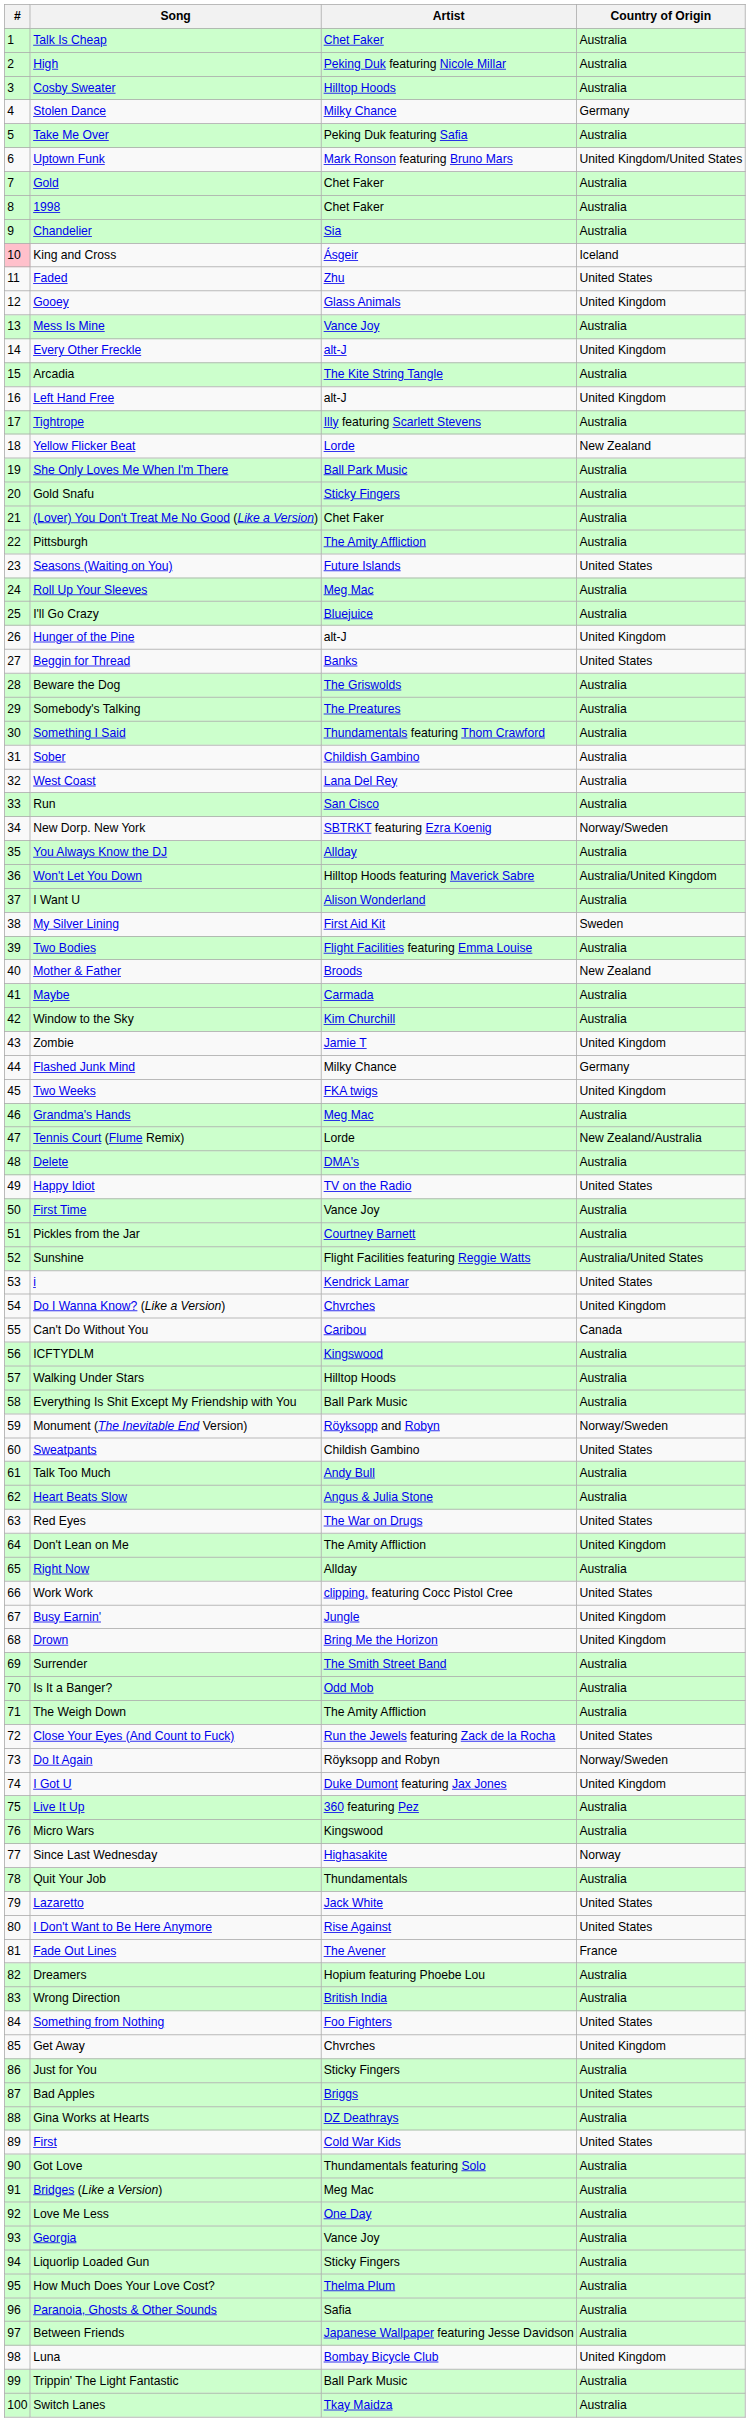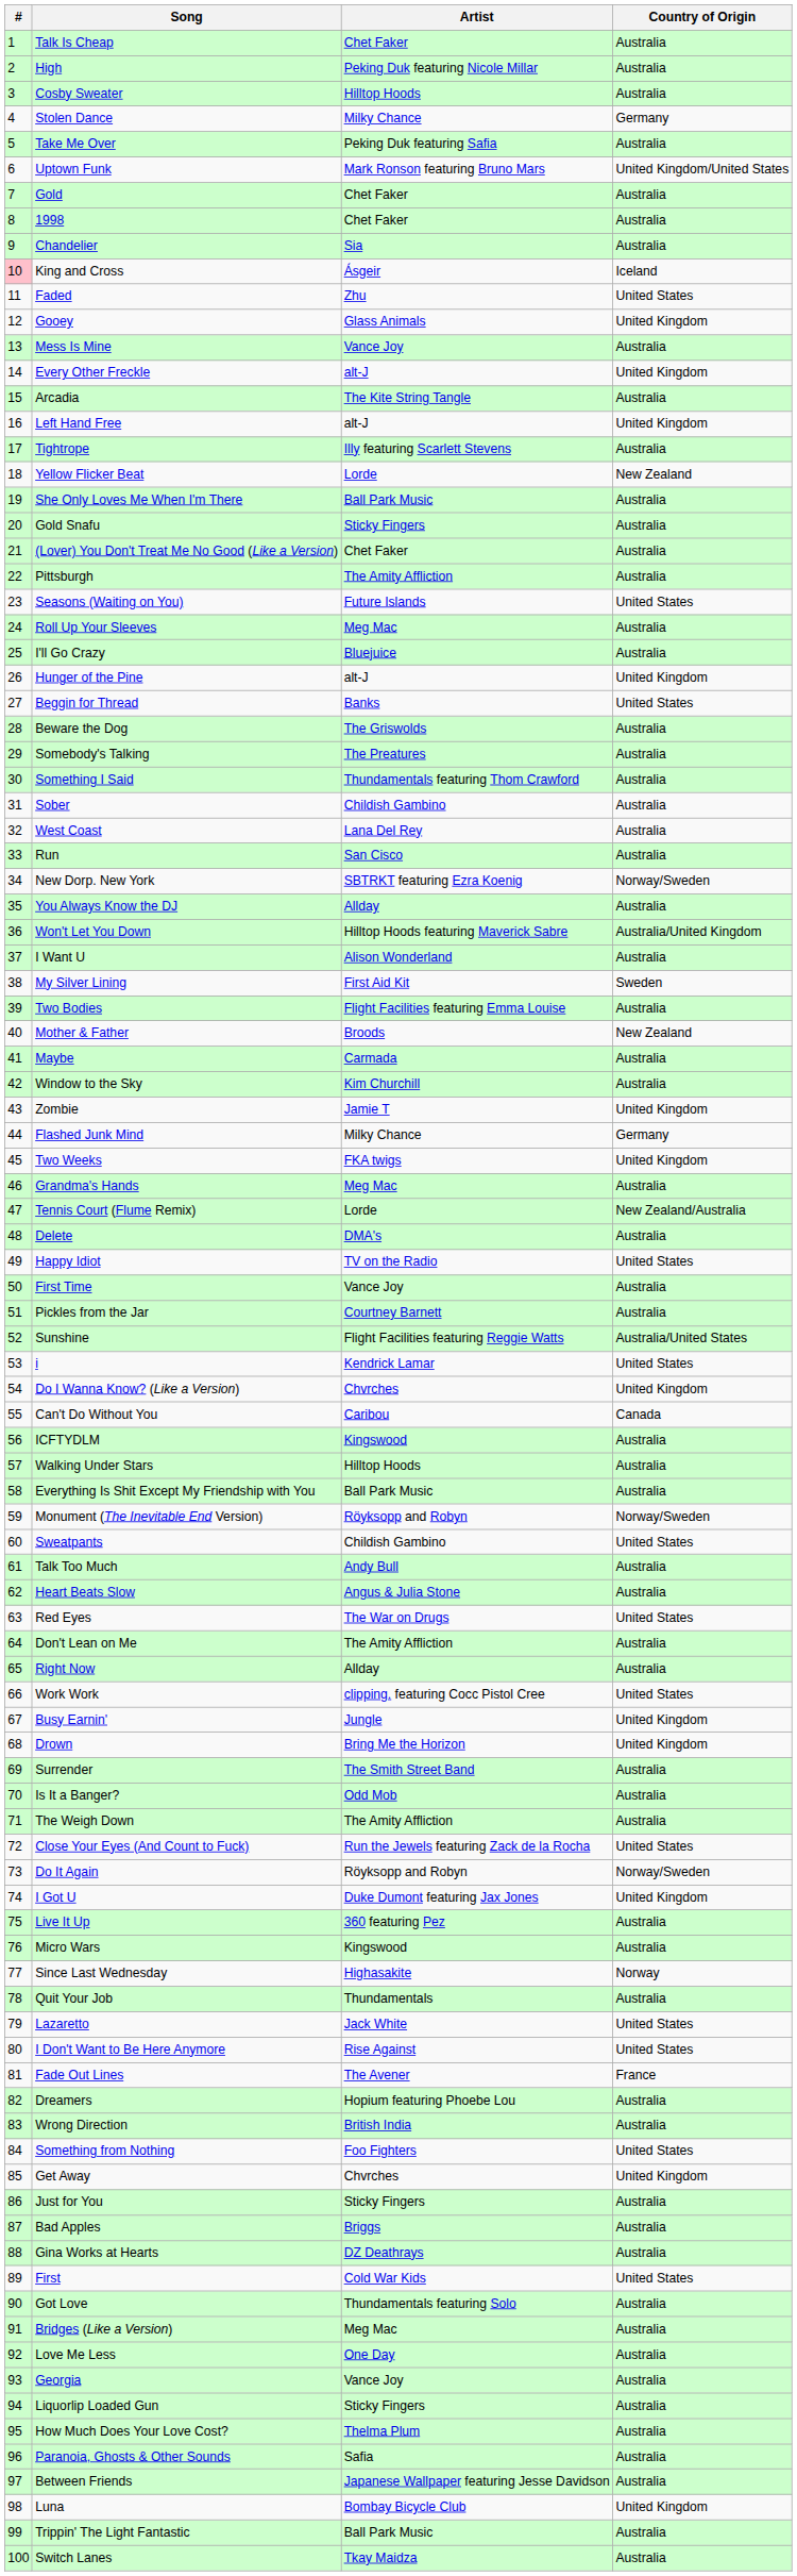 <table class="wikitable sortable" style="font-size:0.95em;line-height:1.5em;">
 <tr>
 <th>#</th>
 <th>Song</th>
 <th>Artist</th>
 <th>Country of Origin</th>
 </tr>
 <tr style="background: #ccffcc">
 <td>1</td>
 <td><a href='#'>Talk Is Cheap</a></td>
 <td><a href='#'>Chet Faker</a></td>
 <td>Australia</td>
 </tr>
 <tr style="background: #ccffcc">
 <td>2</td>
 <td><a href='#'>High</a></td>
 <td><a href='#'>Peking Duk</a> featuring <a href='#'>Nicole Millar</a></td>
 <td>Australia</td>
 </tr>
 <tr style="background: #ccffcc">
 <td>3</td>
 <td><a href='#'>Cosby Sweater</a></td>
 <td><a href='#'>Hilltop Hoods</a></td>
 <td>Australia</td>
 </tr>
 <tr>
 <td>4</td>
 <td><a href='#'>Stolen Dance</a></td>
 <td><a href='#'>Milky Chance</a></td>
 <td>Germany</td>
 </tr>
 <tr style="background: #ccffcc">
 <td>5</td>
 <td><a href='#'>Take Me Over</a></td>
 <td>Peking Duk featuring <a href='#'>Safia</a></td>
 <td>Australia</td>
 </tr>
 <tr>
 <td>6</td>
 <td><a href='#'>Uptown Funk</a></td>
 <td><a href='#'>Mark Ronson</a> featuring <a href='#'>Bruno Mars</a></td>
 <td>United Kingdom/United States</td>
 </tr>
 <tr style="background: #ccffcc">
 <td>7</td>
 <td><a href='#'>Gold</a></td>
 <td>Chet Faker</td>
 <td>Australia</td>
 </tr>
 <tr style="background: #ccffcc">
 <td>8</td>
 <td><a href='#'>1998</a></td>
 <td>Chet Faker</td>
 <td>Australia</td>
 </tr>
 <tr style="background: #ccffcc">
 <td>9</td>
 <td><a href='#'>Chandelier</a></td>
 <td><a href='#'>Sia</a></td>
 <td>Australia</td>
 </tr>
 <tr>
 <td style="background: pink;">10</td>
 <td>King and Cross</td>
 <td><a href='#'>Ásgeir</a></td>
 <td>Iceland</td>
 </tr>
 <tr>
 <td>11</td>
 <td><a href='#'>Faded</a></td>
 <td><a href='#'>Zhu</a></td>
 <td>United States</td>
 </tr>
 <tr>
 <td>12</td>
 <td><a href='#'>Gooey</a></td>
 <td><a href='#'>Glass Animals</a></td>
 <td>United Kingdom</td>
 </tr>
 <tr style="background: #ccffcc">
 <td>13</td>
 <td><a href='#'>Mess Is Mine</a></td>
 <td><a href='#'>Vance Joy</a></td>
 <td>Australia</td>
 </tr>
 <tr>
 <td>14</td>
 <td><a href='#'>Every Other Freckle</a></td>
 <td><a href='#'>alt-J</a></td>
 <td>United Kingdom</td>
 </tr>
 <tr style="background: #ccffcc">
 <td>15</td>
 <td>Arcadia</td>
 <td><a href='#'>The Kite String Tangle</a></td>
 <td>Australia</td>
 </tr>
 <tr>
 <td>16</td>
 <td><a href='#'>Left Hand Free</a></td>
 <td>alt-J</td>
 <td>United Kingdom</td>
 </tr>
 <tr style="background: #ccffcc">
 <td>17</td>
 <td><a href='#'>Tightrope</a></td>
 <td><a href='#'>Illy</a> featuring <a href='#'>Scarlett Stevens</a></td>
 <td>Australia</td>
 </tr>
 <tr>
 <td>18</td>
 <td><a href='#'>Yellow Flicker Beat</a></td>
 <td><a href='#'>Lorde</a></td>
 <td>New Zealand</td>
 </tr>
 <tr style="background: #ccffcc">
 <td>19</td>
 <td><a href='#'>She Only Loves Me When I'm There</a></td>
 <td><a href='#'>Ball Park Music</a></td>
 <td>Australia</td>
 </tr>
 <tr style="background: #ccffcc">
 <td>20</td>
 <td>Gold Snafu</td>
 <td><a href='#'>Sticky Fingers</a></td>
 <td>Australia</td>
 </tr>
 <tr style="background: #ccffcc">
 <td>21</td>
 <td><a href='#'>(Lover) You Don't Treat Me No Good</a> (<em><a href='#'>Like a Version</a></em>)</td>
 <td>Chet Faker</td>
 <td>Australia</td>
 </tr>
 <tr style="background: #ccffcc">
 <td>22</td>
 <td>Pittsburgh</td>
 <td><a href='#'>The Amity Affliction</a></td>
 <td>Australia</td>
 </tr>
 <tr>
 <td>23</td>
 <td><a href='#'>Seasons (Waiting on You)</a></td>
 <td><a href='#'>Future Islands</a></td>
 <td>United States</td>
 </tr>
 <tr style="background: #ccffcc">
 <td>24</td>
 <td><a href='#'>Roll Up Your Sleeves</a></td>
 <td><a href='#'>Meg Mac</a></td>
 <td>Australia</td>
 </tr>
 <tr style="background: #ccffcc">
 <td>25</td>
 <td>I'll Go Crazy</td>
 <td><a href='#'>Bluejuice</a></td>
 <td>Australia</td>
 </tr>
 <tr>
 <td>26</td>
 <td><a href='#'>Hunger of the Pine</a></td>
 <td>alt-J</td>
 <td>United Kingdom</td>
 </tr>
 <tr>
 <td>27</td>
 <td><a href='#'>Beggin for Thread</a></td>
 <td><a href='#'>Banks</a></td>
 <td>United States</td>
 </tr>
 <tr style="background: #ccffcc">
 <td>28</td>
 <td>Beware the Dog</td>
 <td><a href='#'>The Griswolds</a></td>
 <td>Australia</td>
 </tr>
 <tr style="background: #ccffcc">
 <td>29</td>
 <td>Somebody's Talking</td>
 <td><a href='#'>The Preatures</a></td>
 <td>Australia</td>
 </tr>
 <tr style="background: #ccffcc">
 <td>30</td>
 <td><a href='#'>Something I Said</a></td>
 <td><a href='#'>Thundamentals</a> featuring <a href='#'>Thom Crawford</a></td>
 <td>Australia</td>
 </tr>
 <tr>
 <td>31</td>
 <td><a href='#'>Sober</a></td>
 <td><a href='#'>Childish Gambino</a></td>
 <td>Australia</td>
 </tr>
 <tr>
 <td>32</td>
 <td><a href='#'>West Coast</a></td>
 <td><a href='#'>Lana Del Rey</a></td>
 <td>Australia</td>
 </tr>
 <tr style="background: #ccffcc">
 <td>33</td>
 <td>Run</td>
 <td><a href='#'>San Cisco</a></td>
 <td>Australia</td>
 </tr>
 <tr>
 <td>34</td>
 <td>New Dorp. New York</td>
 <td><a href='#'>SBTRKT</a> featuring <a href='#'>Ezra Koenig</a></td>
 <td>Norway/Sweden</td>
 </tr>
 <tr style="background: #ccffcc">
 <td>35</td>
 <td><a href='#'>You Always Know the DJ</a></td>
 <td><a href='#'>Allday</a></td>
 <td>Australia</td>
 </tr>
 <tr style="background: #ccffcc">
 <td>36</td>
 <td><a href='#'>Won't Let You Down</a></td>
 <td>Hilltop Hoods featuring <a href='#'>Maverick Sabre</a></td>
 <td>Australia/United Kingdom</td>
 </tr>
 <tr style="background: #ccffcc">
 <td>37</td>
 <td>I Want U</td>
 <td><a href='#'>Alison Wonderland</a></td>
 <td>Australia</td>
 </tr>
 <tr>
 <td>38</td>
 <td><a href='#'>My Silver Lining</a></td>
 <td><a href='#'>First Aid Kit</a></td>
 <td>Sweden</td>
 </tr>
 <tr style="background: #ccffcc">
 <td>39</td>
 <td><a href='#'>Two Bodies</a></td>
 <td><a href='#'>Flight Facilities</a> featuring <a href='#'>Emma Louise</a></td>
 <td>Australia</td>
 </tr>
 <tr>
 <td>40</td>
 <td><a href='#'>Mother & Father</a></td>
 <td><a href='#'>Broods</a></td>
 <td>New Zealand</td>
 </tr>
 <tr style="background: #ccffcc">
 <td>41</td>
 <td><a href='#'>Maybe</a></td>
 <td><a href='#'>Carmada</a></td>
 <td>Australia</td>
 </tr>
 <tr style="background: #ccffcc">
 <td>42</td>
 <td>Window to the Sky</td>
 <td><a href='#'>Kim Churchill</a></td>
 <td>Australia</td>
 </tr>
 <tr>
 <td>43</td>
 <td>Zombie</td>
 <td><a href='#'>Jamie T</a></td>
 <td>United Kingdom</td>
 </tr>
 <tr>
 <td>44</td>
 <td><a href='#'>Flashed Junk Mind</a></td>
 <td>Milky Chance</td>
 <td>Germany</td>
 </tr>
 <tr>
 <td>45</td>
 <td><a href='#'>Two Weeks</a></td>
 <td><a href='#'>FKA twigs</a></td>
 <td>United Kingdom</td>
 </tr>
 <tr style="background: #ccffcc">
 <td>46</td>
 <td><a href='#'>Grandma's Hands</a></td>
 <td><a href='#'>Meg Mac</a></td>
 <td>Australia</td>
 </tr>
 <tr style="background: #ccffcc">
 <td>47</td>
 <td><a href='#'>Tennis Court</a> (<a href='#'>Flume</a> Remix)</td>
 <td>Lorde</td>
 <td>New Zealand/Australia</td>
 </tr>
 <tr style="background: #ccffcc">
 <td>48</td>
 <td><a href='#'>Delete</a></td>
 <td><a href='#'>DMA's</a></td>
 <td>Australia</td>
 </tr>
 <tr>
 <td>49</td>
 <td><a href='#'>Happy Idiot</a></td>
 <td><a href='#'>TV on the Radio</a></td>
 <td>United States</td>
 </tr>
 <tr style="background: #ccffcc">
 <td>50</td>
 <td><a href='#'>First Time</a></td>
 <td>Vance Joy</td>
 <td>Australia</td>
 </tr>
 <tr style="background: #ccffcc">
 <td>51</td>
 <td>Pickles from the Jar</td>
 <td><a href='#'>Courtney Barnett</a></td>
 <td>Australia</td>
 </tr>
 <tr style="background: #ccffcc">
 <td>52</td>
 <td>Sunshine</td>
 <td>Flight Facilities featuring <a href='#'>Reggie Watts</a></td>
 <td>Australia/United States</td>
 </tr>
 <tr>
 <td>53</td>
 <td><a href='#'>i</a></td>
 <td><a href='#'>Kendrick Lamar</a></td>
 <td>United States</td>
 </tr>
 <tr>
 <td>54</td>
 <td><a href='#'>Do I Wanna Know?</a> (<em>Like a Version</em>)</td>
 <td><a href='#'>Chvrches</a></td>
 <td>United Kingdom</td>
 </tr>
 <tr>
 <td>55</td>
 <td>Can't Do Without You</td>
 <td><a href='#'>Caribou</a></td>
 <td>Canada</td>
 </tr>
 <tr style="background: #ccffcc">
 <td>56</td>
 <td>ICFTYDLM</td>
 <td><a href='#'>Kingswood</a></td>
 <td>Australia</td>
 </tr>
 <tr style="background: #ccffcc">
 <td>57</td>
 <td>Walking Under Stars</td>
 <td>Hilltop Hoods</td>
 <td>Australia</td>
 </tr>
 <tr style="background: #ccffcc">
 <td>58</td>
 <td>Everything Is Shit Except My Friendship with You</td>
 <td>Ball Park Music</td>
 <td>Australia</td>
 </tr>
 <tr>
 <td>59</td>
 <td>Monument (<em><a href='#'>The Inevitable End</a></em> Version)</td>
 <td><a href='#'>Röyksopp</a> and <a href='#'>Robyn</a></td>
 <td>Norway/Sweden</td>
 </tr>
 <tr>
 <td>60</td>
 <td><a href='#'>Sweatpants</a></td>
 <td>Childish Gambino</td>
 <td>United States</td>
 </tr>
 <tr style="background: #ccffcc">
 <td>61</td>
 <td>Talk Too Much</td>
 <td><a href='#'>Andy Bull</a></td>
 <td>Australia</td>
 </tr>
 <tr style="background: #ccffcc">
 <td>62</td>
 <td><a href='#'>Heart Beats Slow</a></td>
 <td><a href='#'>Angus & Julia Stone</a></td>
 <td>Australia</td>
 </tr>
 <tr>
 <td>63</td>
 <td>Red Eyes</td>
 <td><a href='#'>The War on Drugs</a></td>
 <td>United States</td>
 </tr>
 <tr style="background: #ccffcc">
 <td>64</td>
 <td>Don't Lean on Me</td>
 <td>The Amity Affliction</td>
-<td>United Kingdom</td>
+<td>Australia</td>
 </tr>
 <tr style="background: #ccffcc">
 <td>65</td>
 <td><a href='#'>Right Now</a></td>
 <td>Allday</td>
 <td>Australia</td>
 </tr>
 <tr>
 <td>66</td>
 <td>Work Work</td>
 <td><a href='#'>clipping.</a> featuring Cocc Pistol Cree</td>
 <td>United States</td>
 </tr>
 <tr>
 <td>67</td>
 <td><a href='#'>Busy Earnin'</a></td>
 <td><a href='#'>Jungle</a></td>
 <td>United Kingdom</td>
 </tr>
 <tr>
 <td>68</td>
 <td><a href='#'>Drown</a></td>
 <td><a href='#'>Bring Me the Horizon</a></td>
 <td>United Kingdom</td>
 </tr>
 <tr style="background: #ccffcc">
 <td>69</td>
 <td>Surrender</td>
 <td><a href='#'>The Smith Street Band</a></td>
 <td>Australia</td>
 </tr>
 <tr style="background: #ccffcc">
 <td>70</td>
 <td>Is It a Banger?</td>
 <td><a href='#'>Odd Mob</a></td>
 <td>Australia</td>
 </tr>
 <tr style="background: #ccffcc">
 <td>71</td>
 <td>The Weigh Down</td>
 <td>The Amity Affliction</td>
 <td>Australia</td>
 </tr>
 <tr>
 <td>72</td>
 <td><a href='#'>Close Your Eyes (And Count to Fuck)</a></td>
 <td><a href='#'>Run the Jewels</a> featuring <a href='#'>Zack de la Rocha</a></td>
 <td>United States</td>
 </tr>
 <tr>
 <td>73</td>
 <td><a href='#'>Do It Again</a></td>
 <td>Röyksopp and Robyn</td>
 <td>Norway/Sweden</td>
 </tr>
 <tr>
 <td>74</td>
 <td><a href='#'>I Got U</a></td>
 <td><a href='#'>Duke Dumont</a> featuring <a href='#'>Jax Jones</a></td>
 <td>United Kingdom</td>
 </tr>
 <tr style="background: #ccffcc">
 <td>75</td>
 <td><a href='#'>Live It Up</a></td>
 <td><a href='#'>360</a> featuring <a href='#'>Pez</a></td>
 <td>Australia</td>
 </tr>
 <tr style="background: #ccffcc">
 <td>76</td>
 <td>Micro Wars</td>
 <td>Kingswood</td>
 <td>Australia</td>
 </tr>
 <tr>
 <td>77</td>
 <td>Since Last Wednesday</td>
 <td><a href='#'>Highasakite</a></td>
 <td>Norway</td>
 </tr>
 <tr style="background: #ccffcc">
 <td>78</td>
 <td>Quit Your Job</td>
 <td>Thundamentals</td>
 <td>Australia</td>
 </tr>
 <tr>
 <td>79</td>
 <td><a href='#'>Lazaretto</a></td>
 <td><a href='#'>Jack White</a></td>
 <td>United States</td>
 </tr>
 <tr>
 <td>80</td>
 <td><a href='#'>I Don't Want to Be Here Anymore</a></td>
 <td><a href='#'>Rise Against</a></td>
 <td>United States</td>
 </tr>
 <tr>
 <td>81</td>
 <td><a href='#'>Fade Out Lines</a></td>
 <td><a href='#'>The Avener</a></td>
 <td>France</td>
 </tr>
 <tr style="background: #ccffcc">
 <td>82</td>
 <td>Dreamers</td>
 <td>Hopium featuring Phoebe Lou</td>
 <td>Australia</td>
 </tr>
 <tr style="background: #ccffcc">
 <td>83</td>
 <td>Wrong Direction</td>
 <td><a href='#'>British India</a></td>
 <td>Australia</td>
 </tr>
 <tr>
 <td>84</td>
 <td><a href='#'>Something from Nothing</a></td>
 <td><a href='#'>Foo Fighters</a></td>
 <td>United States</td>
 </tr>
 <tr>
 <td>85</td>
 <td>Get Away</td>
 <td>Chvrches</td>
 <td>United Kingdom</td>
 </tr>
 <tr style="background: #ccffcc">
 <td>86</td>
 <td>Just for You</td>
 <td>Sticky Fingers</td>
 <td>Australia</td>
 </tr>
 <tr style="background: #ccffcc">
 <td>87</td>
 <td>Bad Apples</td>
 <td><a href='#'>Briggs</a></td>
-<td>United States</td>
+<td>Australia</td>
 </tr>
 <tr style="background: #ccffcc">
 <td>88</td>
 <td>Gina Works at Hearts</td>
 <td><a href='#'>DZ Deathrays</a></td>
 <td>Australia</td>
 </tr>
 <tr>
 <td>89</td>
 <td><a href='#'>First</a></td>
 <td><a href='#'>Cold War Kids</a></td>
 <td>United States</td>
 </tr>
 <tr style="background: #ccffcc">
 <td>90</td>
 <td>Got Love</td>
 <td>Thundamentals featuring <a href='#'>Solo</a></td>
 <td>Australia</td>
 </tr>
 <tr style="background: #ccffcc">
 <td>91</td>
 <td><a href='#'>Bridges</a> (<em>Like a Version</em>)</td>
 <td>Meg Mac</td>
 <td>Australia</td>
 </tr>
 <tr style="background: #ccffcc">
 <td>92</td>
 <td>Love Me Less</td>
 <td><a href='#'>One Day</a></td>
 <td>Australia</td>
 </tr>
 <tr style="background: #ccffcc">
 <td>93</td>
 <td><a href='#'>Georgia</a></td>
 <td>Vance Joy</td>
 <td>Australia</td>
 </tr>
 <tr style="background: #ccffcc">
 <td>94</td>
 <td>Liquorlip Loaded Gun</td>
 <td>Sticky Fingers</td>
 <td>Australia</td>
 </tr>
 <tr style="background: #ccffcc">
 <td>95</td>
 <td>How Much Does Your Love Cost?</td>
 <td><a href='#'>Thelma Plum</a></td>
 <td>Australia</td>
 </tr>
 <tr style="background: #ccffcc">
 <td>96</td>
 <td><a href='#'>Paranoia, Ghosts & Other Sounds</a></td>
 <td>Safia</td>
 <td>Australia</td>
 </tr>
 <tr style="background: #ccffcc">
 <td>97</td>
 <td>Between Friends</td>
 <td><a href='#'>Japanese Wallpaper</a> featuring Jesse Davidson</td>
 <td>Australia</td>
 </tr>
 <tr>
 <td>98</td>
 <td>Luna</td>
 <td><a href='#'>Bombay Bicycle Club</a></td>
 <td>United Kingdom</td>
 </tr>
 <tr style="background: #ccffcc">
 <td>99</td>
 <td>Trippin' The Light Fantastic</td>
 <td>Ball Park Music</td>
 <td>Australia</td>
 </tr>
 <tr style="background: #ccffcc">
 <td>100</td>
 <td>Switch Lanes</td>
 <td><a href='#'>Tkay Maidza</a></td>
 <td>Australia</td>
 </tr>
 </table>
